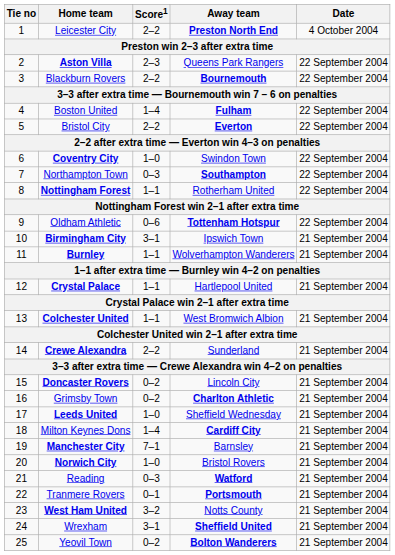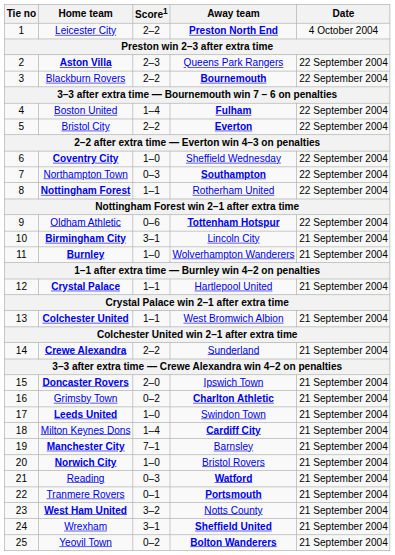 <table class="wikitable" style="text-align: center">
 <tr>
 <th>Tie no</th>
 <th>Home team</th>
 <th>Score<sup>1</sup></th>
 <th>Away team</th>
 <th>Date</th>
 </tr>
 <tr>
 <td>1</td>
 <td><a href='#'>Leicester City</a></td>
 <td>2–2</td>
 <td><strong><a href='#'>Preston North End</a></strong></td>
 <td>4 October 2004</td>
 </tr>
 <tr>
 <th colspan="5">Preston win 2–3 after extra time</th>
 </tr>
 <tr>
 <td>2</td>
 <td><strong><a href='#'>Aston Villa</a></strong></td>
 <td>2–3</td>
 <td><a href='#'>Queens Park Rangers</a></td>
 <td>22 September 2004</td>
 </tr>
 <tr>
 <td>3</td>
 <td><a href='#'>Blackburn Rovers</a></td>
 <td>2–2</td>
 <td><strong><a href='#'>Bournemouth</a></strong></td>
 <td>22 September 2004</td>
 </tr>
 <tr>
 <th colspan="5">3–3 after extra time — Bournemouth win 7 – 6 on penalties</th>
 </tr>
 <tr>
 <td>4</td>
 <td><a href='#'>Boston United</a></td>
 <td>1–4</td>
 <td><strong><a href='#'>Fulham</a></strong></td>
 <td>22 September 2004</td>
 </tr>
 <tr>
 <td>5</td>
 <td><a href='#'>Bristol City</a></td>
 <td>2–2</td>
 <td><strong><a href='#'>Everton</a></strong></td>
 <td>22 September 2004</td>
 </tr>
 <tr>
 <th colspan="5">2–2 after extra time — Everton win 4–3 on penalties</th>
 </tr>
 <tr>
 <td>6</td>
 <td><strong><a href='#'>Coventry City</a></strong></td>
 <td>1–0</td>
-<td><a href='#'>Swindon Town</a></td>
+<td><a href='#'>Sheffield Wednesday</a></td>
 <td>22 September 2004</td>
 </tr>
 <tr>
 <td>7</td>
 <td><a href='#'>Northampton Town</a></td>
 <td>0–3</td>
 <td><strong><a href='#'>Southampton</a></strong></td>
 <td>22 September 2004</td>
 </tr>
 <tr>
 <td>8</td>
 <td><strong><a href='#'>Nottingham Forest</a></strong></td>
 <td>1–1</td>
 <td><a href='#'>Rotherham United</a></td>
 <td>22 September 2004</td>
 </tr>
 <tr>
 <th colspan="5">Nottingham Forest win 2–1 after extra time</th>
 </tr>
 <tr>
 <td>9</td>
 <td><a href='#'>Oldham Athletic</a></td>
 <td>0–6</td>
 <td><strong><a href='#'>Tottenham Hotspur</a></strong></td>
 <td>22 September 2004</td>
 </tr>
 <tr>
 <td>10</td>
 <td><strong><a href='#'>Birmingham City</a></strong></td>
 <td>3–1</td>
-<td><a href='#'>Ipswich Town</a></td>
+<td><a href='#'>Lincoln City</a></td>
 <td>21 September 2004</td>
 </tr>
 <tr>
 <td>11</td>
 <td><strong><a href='#'>Burnley</a></strong></td>
-<td>1–1</td>
+<td>1–0</td>
 <td><a href='#'>Wolverhampton Wanderers</a></td>
 <td>21 September 2004</td>
 </tr>
 <tr>
 <th colspan="5">1–1 after extra time — Burnley win 4–2 on penalties</th>
 </tr>
 <tr>
 <td>12</td>
 <td><strong><a href='#'>Crystal Palace</a></strong></td>
 <td>1–1</td>
 <td><a href='#'>Hartlepool United</a></td>
 <td>21 September 2004</td>
 </tr>
 <tr>
 <th colspan="5">Crystal Palace win 2–1 after extra time</th>
 </tr>
 <tr>
 <td>13</td>
 <td><strong><a href='#'>Colchester United</a></strong></td>
 <td>1–1</td>
 <td><a href='#'>West Bromwich Albion</a></td>
 <td>21 September 2004</td>
 </tr>
 <tr>
 <th colspan="5">Colchester United win 2–1 after extra time</th>
 </tr>
 <tr>
 <td>14</td>
 <td><strong><a href='#'>Crewe Alexandra</a></strong></td>
 <td>2–2</td>
 <td><a href='#'>Sunderland</a></td>
 <td>21 September 2004</td>
 </tr>
 <tr>
 <th colspan="5">3–3 after extra time — Crewe Alexandra win 4–2 on penalties</th>
 </tr>
 <tr>
 <td>15</td>
 <td><strong><a href='#'>Doncaster Rovers</a></strong></td>
-<td>0–2</td>
-<td><a href='#'>Lincoln City</a></td>
+<td>2–0</td>
+<td><a href='#'>Ipswich Town</a></td>
 <td>21 September 2004</td>
 </tr>
 <tr>
 <td>16</td>
 <td><a href='#'>Grimsby Town</a></td>
 <td>0–2</td>
 <td><strong><a href='#'>Charlton Athletic</a></strong></td>
 <td>21 September 2004</td>
 </tr>
 <tr>
 <td>17</td>
 <td><strong><a href='#'>Leeds United</a></strong></td>
 <td>1–0</td>
-<td><a href='#'>Sheffield Wednesday</a></td>
+<td><a href='#'>Swindon Town</a></td>
 <td>21 September 2004</td>
 </tr>
 <tr>
 <td>18</td>
 <td><a href='#'>Milton Keynes Dons</a></td>
 <td>1–4</td>
 <td><strong><a href='#'>Cardiff City</a></strong></td>
 <td>21 September 2004</td>
 </tr>
 <tr>
 <td>19</td>
 <td><strong><a href='#'>Manchester City</a></strong></td>
 <td>7–1</td>
 <td><a href='#'>Barnsley</a></td>
 <td>21 September 2004</td>
 </tr>
 <tr>
 <td>20</td>
 <td><strong><a href='#'>Norwich City</a></strong></td>
 <td>1–0</td>
 <td><a href='#'>Bristol Rovers</a></td>
 <td>21 September 2004</td>
 </tr>
 <tr>
 <td>21</td>
 <td><a href='#'>Reading</a></td>
 <td>0–3</td>
 <td><strong><a href='#'>Watford</a></strong></td>
 <td>21 September 2004</td>
 </tr>
 <tr>
 <td>22</td>
 <td><a href='#'>Tranmere Rovers</a></td>
 <td>0–1</td>
 <td><strong><a href='#'>Portsmouth</a></strong></td>
 <td>21 September 2004</td>
 </tr>
 <tr>
 <td>23</td>
 <td><strong><a href='#'>West Ham United</a></strong></td>
 <td>3–2</td>
 <td><a href='#'>Notts County</a></td>
 <td>21 September 2004</td>
 </tr>
 <tr>
 <td>24</td>
 <td><a href='#'>Wrexham</a></td>
 <td>3–1</td>
 <td><strong><a href='#'>Sheffield United</a></strong></td>
 <td>21 September 2004</td>
 </tr>
 <tr>
 <td>25</td>
 <td><a href='#'>Yeovil Town</a></td>
 <td>0–2</td>
 <td><strong><a href='#'>Bolton Wanderers</a></strong></td>
 <td>21 September 2004</td>
 </tr>
 </table>
